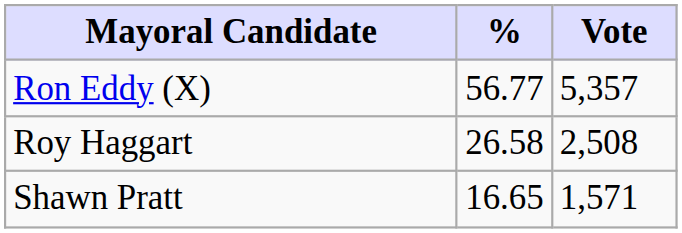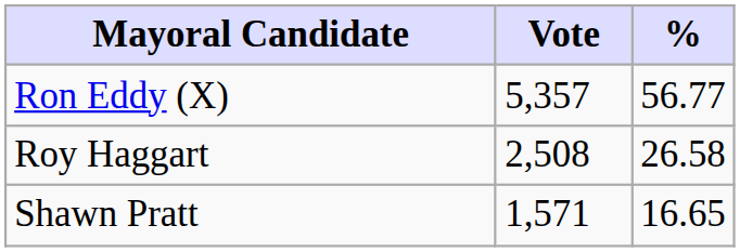 <table class="wikitable">
 <tr>
 <th style="background:#ddf; width:200px;">Mayoral Candidate</th>
+<th style="background:#ddf; width:50px;">Vote</th>
 <th style="background:#ddf; width:30px;">%</th>
-<th style="background:#ddf; width:50px;">Vote</th>
 </tr>
 <tr>
 <td><a href='#'>Ron Eddy</a> (X)</td>
+<td>5,357</td>
 <td>56.77</td>
-<td>5,357</td>
 </tr>
 <tr>
 <td>Roy Haggart</td>
+<td>2,508</td>
 <td>26.58</td>
-<td>2,508</td>
 </tr>
 <tr>
 <td>Shawn Pratt</td>
+<td>1,571</td>
 <td>16.65</td>
-<td>1,571</td>
 </tr>
 </table>
